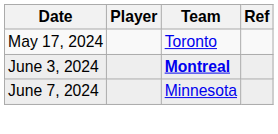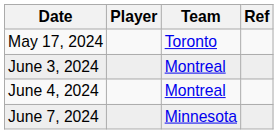 <table class="wikitable sortable" style="border:1px solid #999999;">
 <tr>
 <th>Date</th>
 <th>Player</th>
 <th>Team</th>
 <th>Ref</th>
 </tr>
 <tr>
 <td>May 17, 2024</td>
 <td></td>
 <td><a href='#'>Toronto</a></td>
 <td></td>
 </tr>
 <tr bgcolor="eeeeee">
 <td>June 3, 2024</td>
 <td></td>
-<td><strong><a href='#'>Montreal</a></strong></td>
+<td><a href='#'>Montreal</a></td>
+<td></td>
+</tr>
+<tr>
+<td>June 4, 2024</td>
+<td></td>
+<td><a href='#'>Montreal</a></td>
 <td></td>
 </tr>
 <tr bgcolor="eeeeee">
 <td>June 7, 2024</td>
 <td></td>
 <td><a href='#'>Minnesota</a></td>
 <td></td>
 </tr>
 </table>
